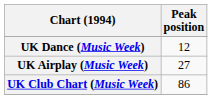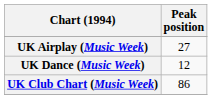 <table class="wikitable sortable plainrowheaders" style="text-align:center">
 <tr>
 <th scope="col">Chart (1994)</th>
 <th scope="col">Peak<br>position</th>
 </tr>
 <tr>
 </tr>
 <tr>
 </tr>
 <tr>
+<th scope="row">UK Airplay (<em><a href='#'>Music Week</a></em>)</th>
+<td>27</td>
+</tr>
+<tr>
 <th scope="row">UK Dance (<em><a href='#'>Music Week</a></em>)</th>
 <td>12</td>
-</tr>
-<tr>
-<th scope="row">UK Airplay (<em><a href='#'>Music Week</a></em>)</th>
-<td>27</td>
 </tr>
 <tr>
 <th scope="row"><a href='#'>UK Club Chart</a> (<em><a href='#'>Music Week</a></em>)</th>
 <td>86</td>
 </tr>
 <tr>
 </tr>
 <tr>
 </tr>
 <tr>
 </tr>
 <tr>
 </tr>
 </table>
